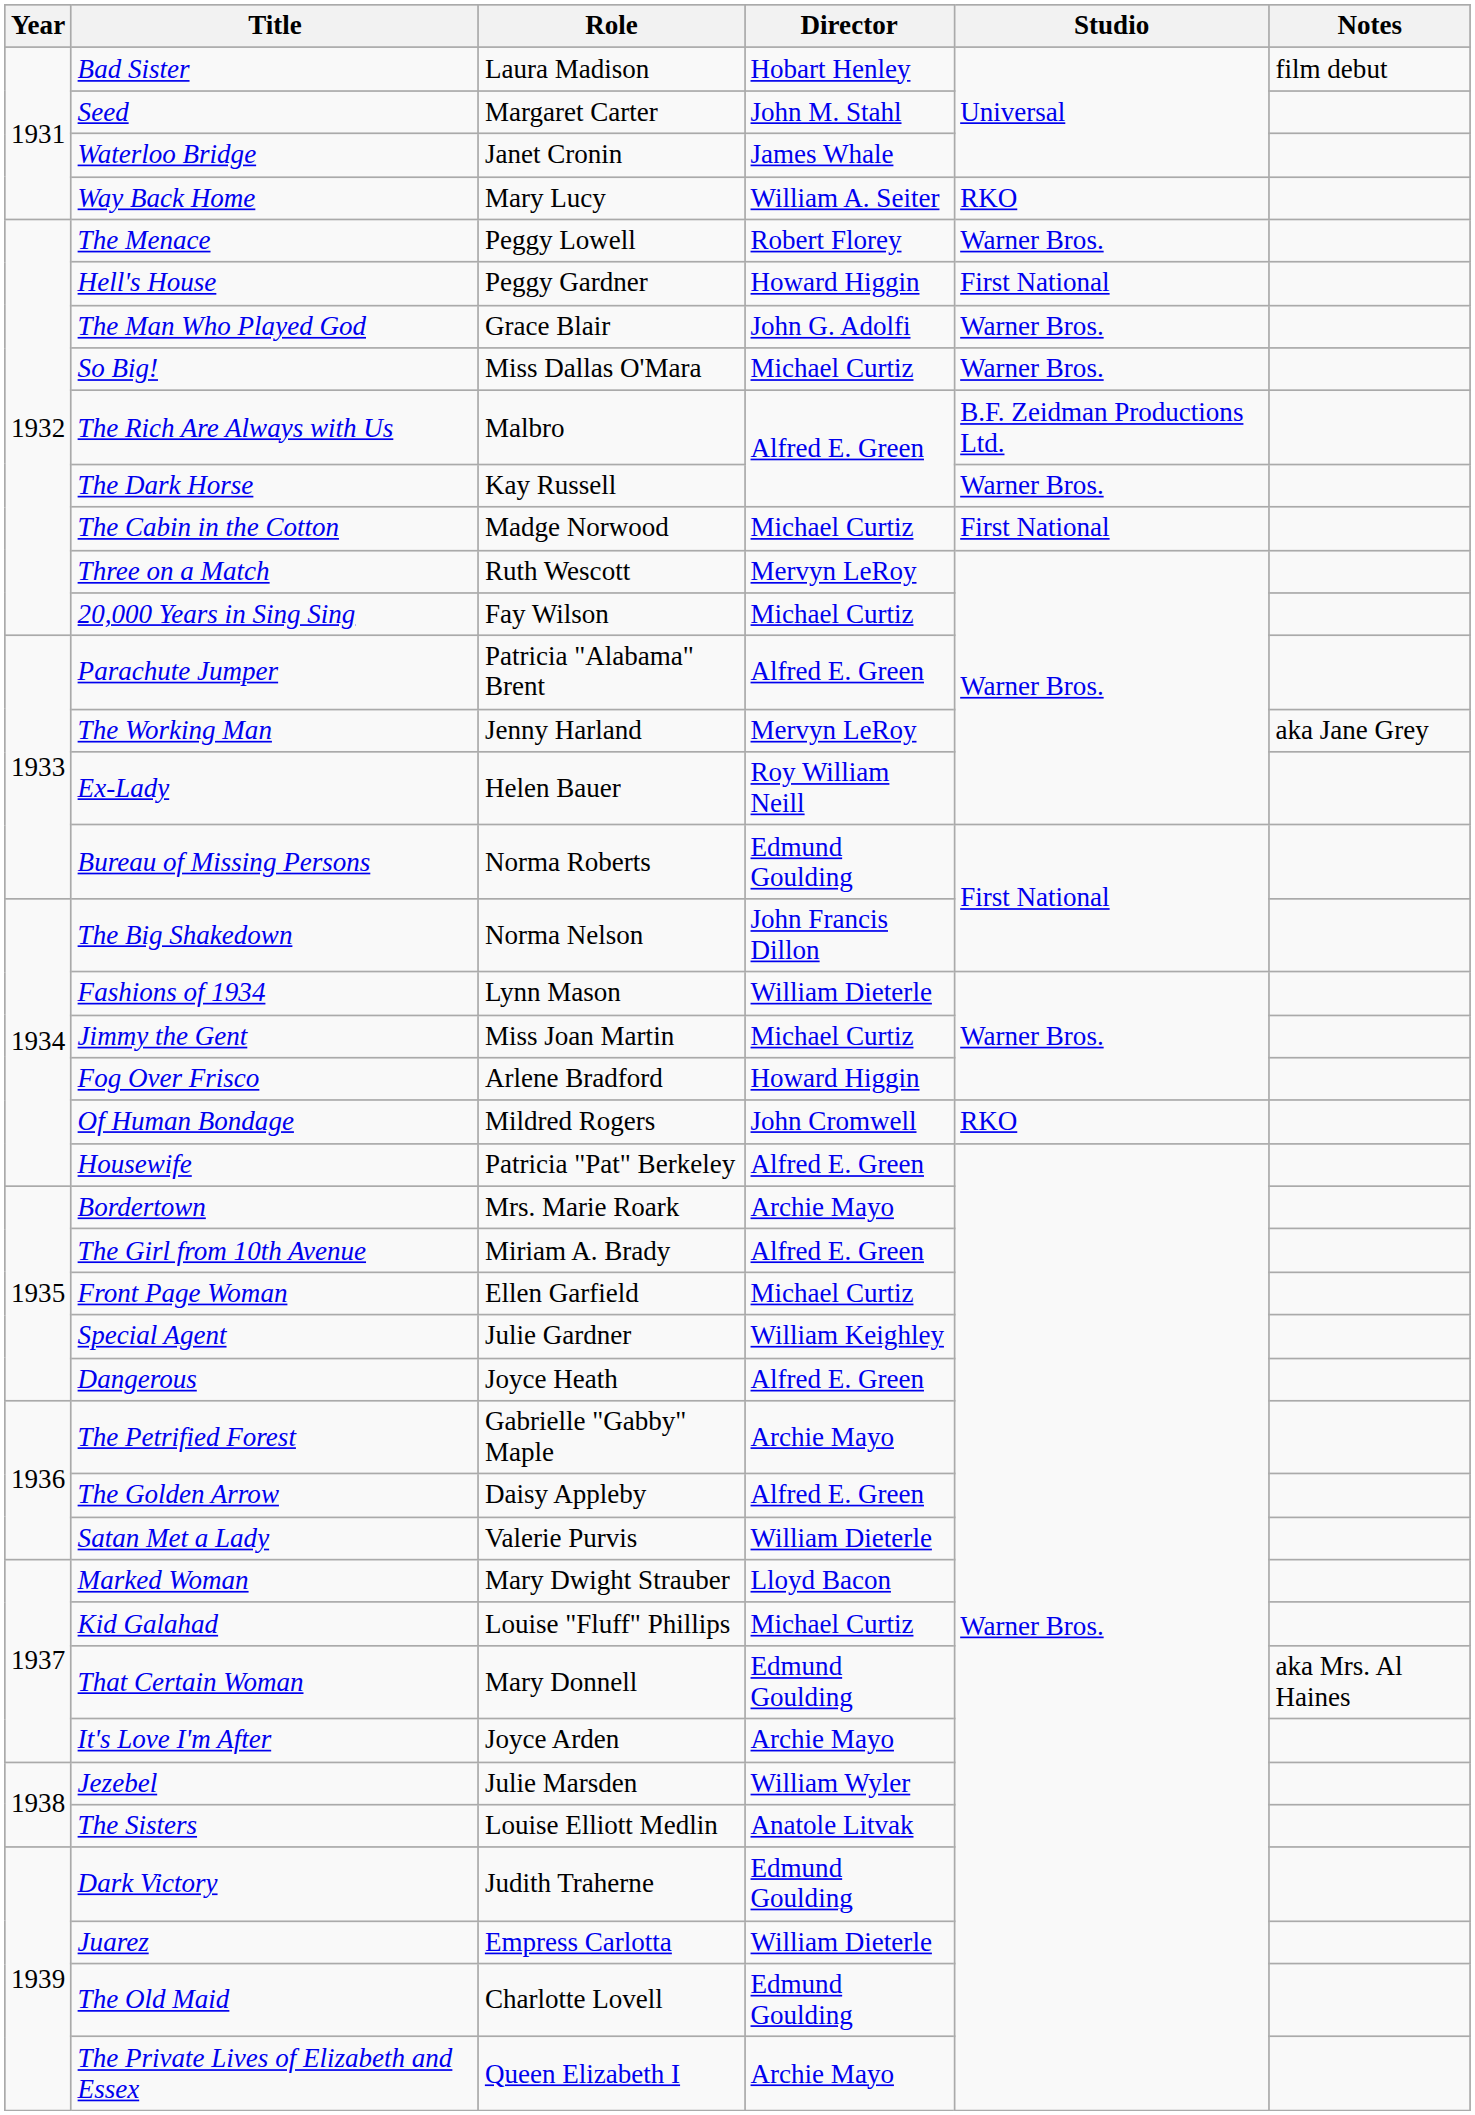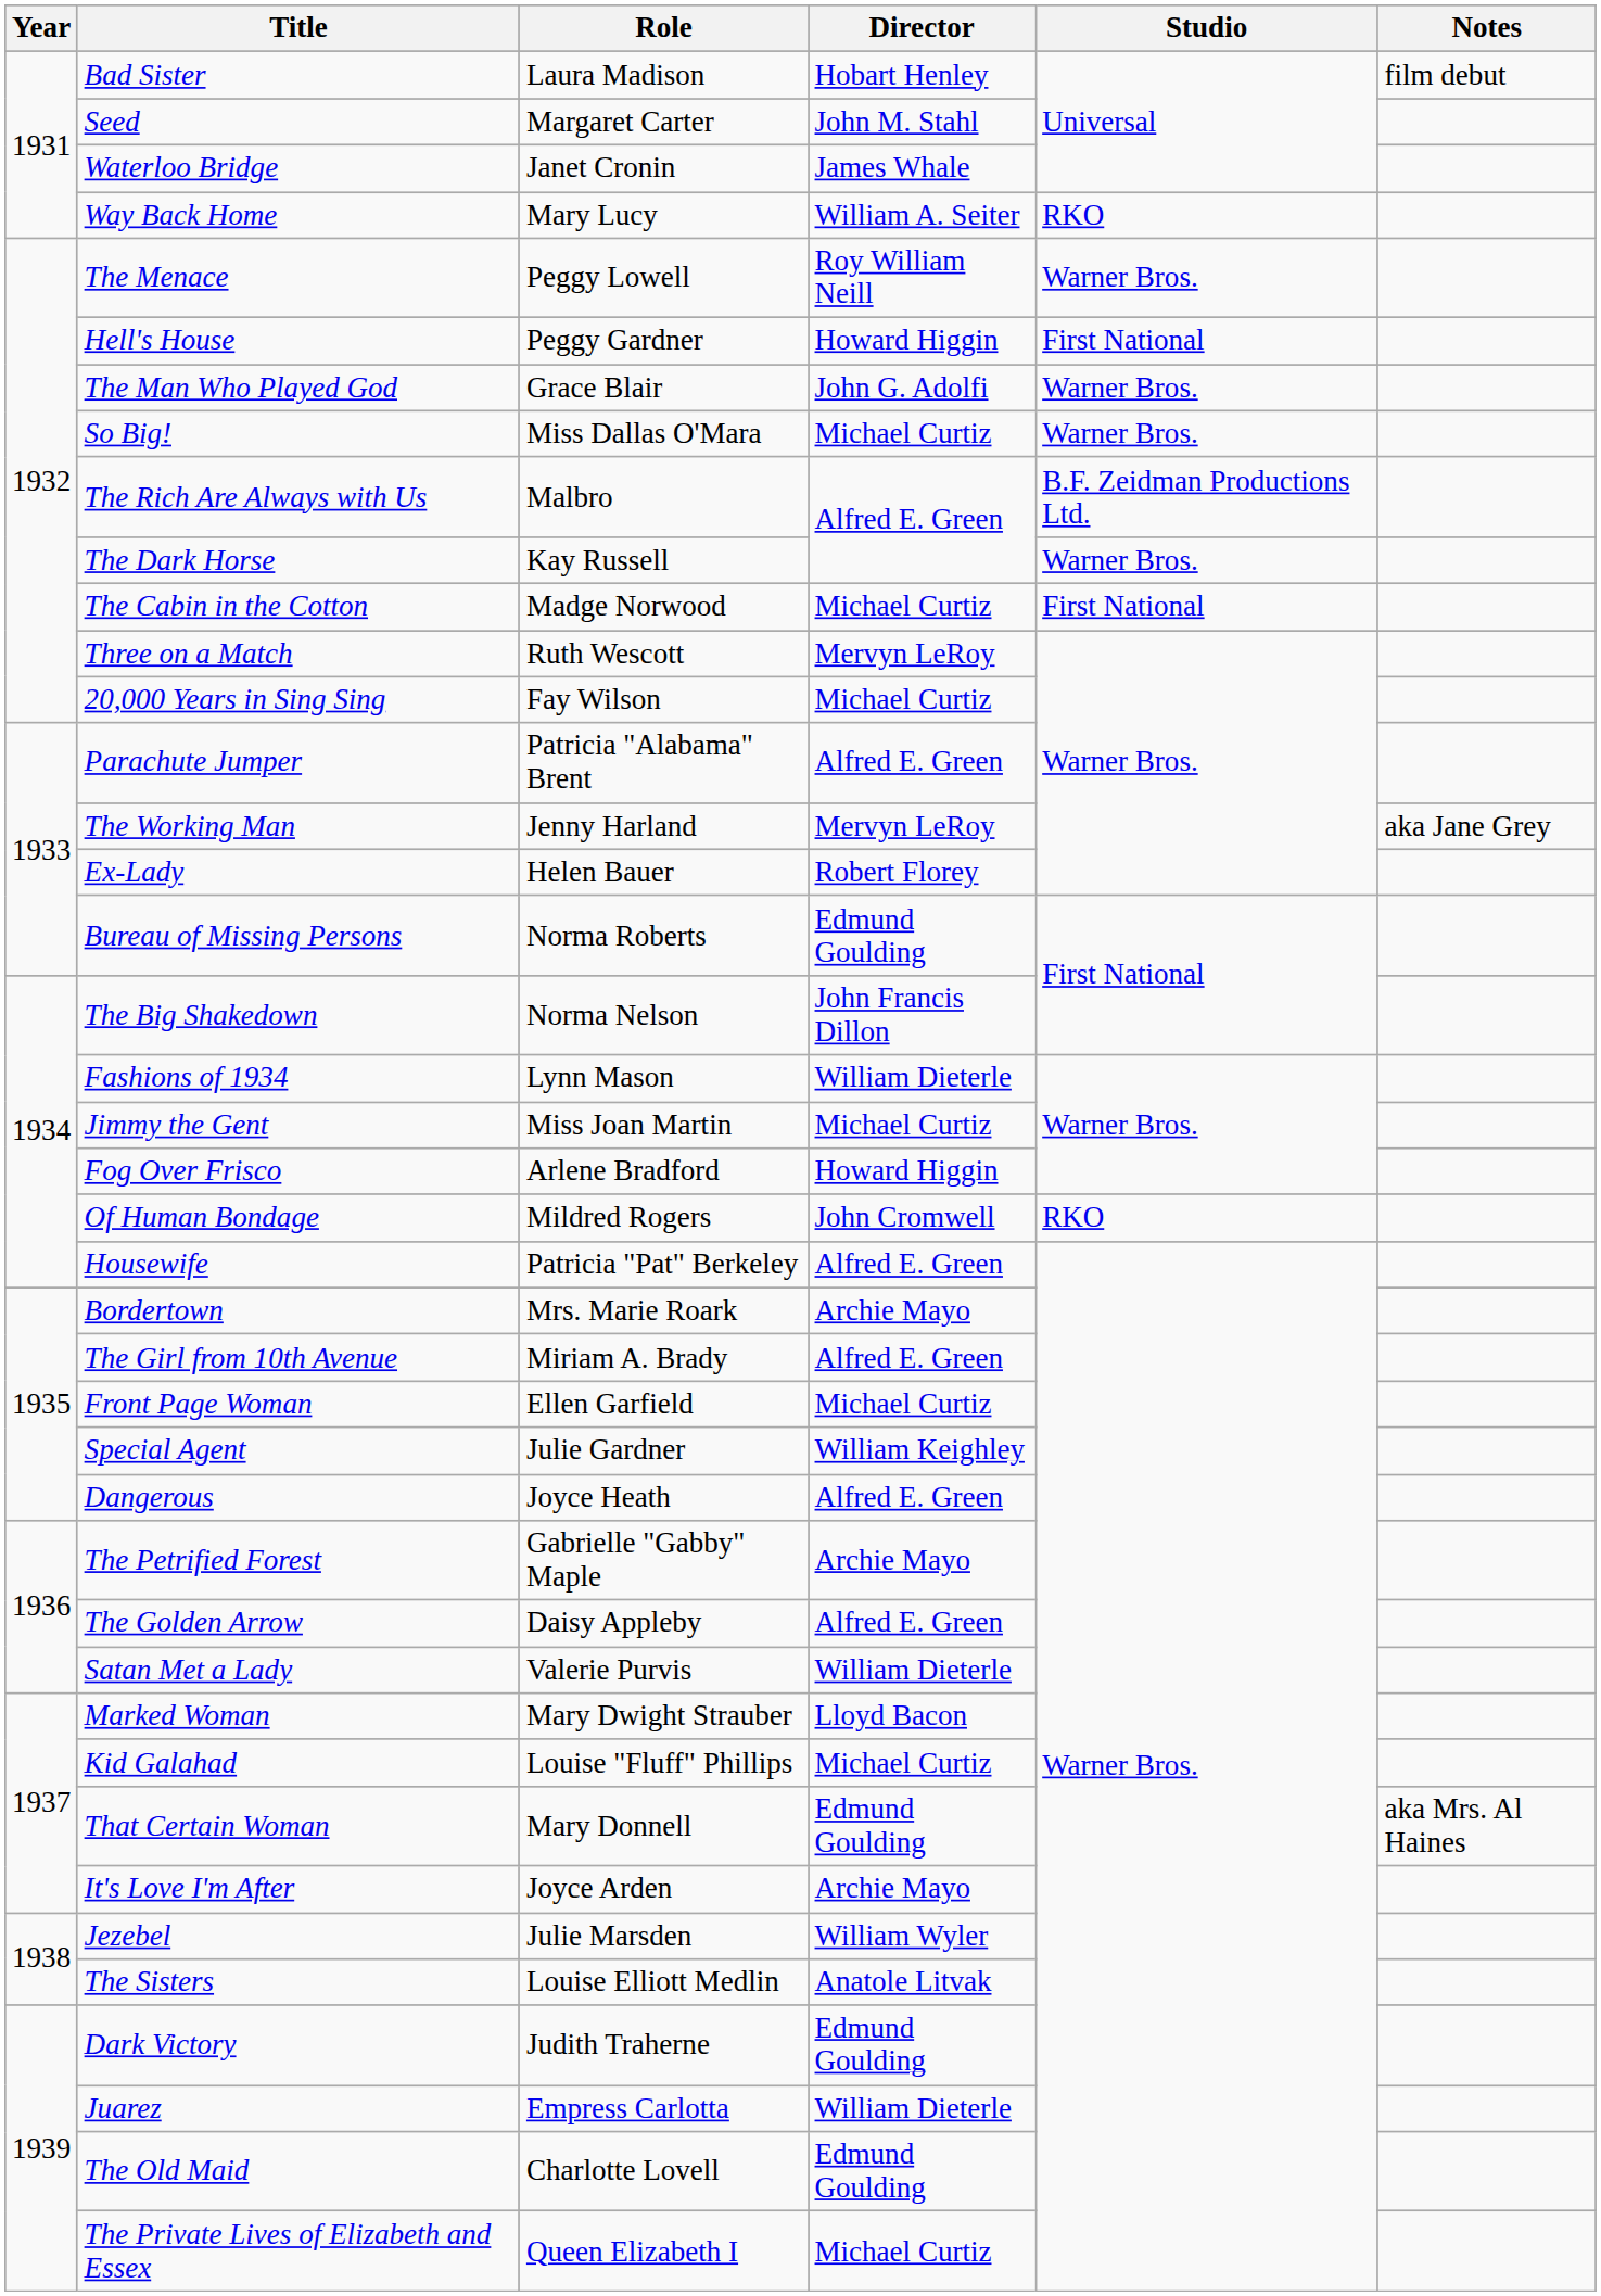 <table class="wikitable sortable">
 <tr>
 <th>Year</th>
 <th>Title</th>
 <th>Role</th>
 <th>Director</th>
 <th>Studio</th>
 <th class="unsortable">Notes</th>
 </tr>
 <tr>
 <td rowspan="4">1931</td>
 <td><em><a href='#'>Bad Sister</a></em></td>
 <td>Laura Madison</td>
 <td><a href='#'>Hobart Henley</a></td>
 <td rowspan="3"><a href='#'>Universal</a></td>
 <td>film debut</td>
 </tr>
 <tr>
 <td><em><a href='#'>Seed</a></em></td>
 <td>Margaret Carter</td>
 <td><a href='#'>John M. Stahl</a></td>
 <td></td>
 </tr>
 <tr>
 <td><em><a href='#'>Waterloo Bridge</a></em></td>
 <td>Janet Cronin</td>
 <td><a href='#'>James Whale</a></td>
 <td></td>
 </tr>
 <tr>
 <td><em><a href='#'>Way Back Home</a></em></td>
 <td>Mary Lucy</td>
 <td><a href='#'>William A. Seiter</a></td>
 <td><a href='#'>RKO</a></td>
 <td></td>
 </tr>
 <tr>
 <td rowspan="9">1932</td>
 <td data-sort-value="Menace, The"><em><a href='#'>The Menace</a></em></td>
 <td>Peggy Lowell</td>
-<td><a href='#'>Robert Florey</a></td>
+<td><a href='#'>Roy William Neill</a></td>
 <td><a href='#'>Warner Bros.</a></td>
 <td></td>
 </tr>
 <tr>
 <td><em><a href='#'>Hell's House</a></em></td>
 <td>Peggy Gardner</td>
 <td><a href='#'>Howard Higgin</a></td>
 <td><a href='#'>First National</a></td>
 <td></td>
 </tr>
 <tr>
 <td data-sort-value="Man Who Played God, The"><em><a href='#'>The Man Who Played God</a></em></td>
 <td>Grace Blair</td>
 <td><a href='#'>John G. Adolfi</a></td>
 <td><a href='#'>Warner Bros.</a></td>
 <td></td>
 </tr>
 <tr>
 <td><em><a href='#'>So Big!</a></em></td>
 <td>Miss Dallas O'Mara</td>
 <td><a href='#'>Michael Curtiz</a></td>
 <td><a href='#'>Warner Bros.</a></td>
 <td></td>
 </tr>
 <tr>
 <td data-sort-value="Rich Are Always with Us, The"><em><a href='#'>The Rich Are Always with Us</a></em></td>
 <td>Malbro</td>
 <td rowspan="2"><a href='#'>Alfred E. Green</a></td>
 <td><a href='#'>B.F. Zeidman Productions Ltd.</a></td>
 <td></td>
 </tr>
 <tr>
 <td data-sort-value="Dark Horse, The"><em><a href='#'>The Dark Horse</a></em></td>
 <td>Kay Russell</td>
 <td><a href='#'>Warner Bros.</a></td>
 <td></td>
 </tr>
 <tr>
 <td data-sort-value="Cabin in the Cotton, The"><em><a href='#'>The Cabin in the Cotton</a></em></td>
 <td>Madge Norwood</td>
 <td><a href='#'>Michael Curtiz</a></td>
 <td><a href='#'>First National</a></td>
 <td></td>
 </tr>
 <tr>
 <td><em><a href='#'>Three on a Match</a></em></td>
 <td>Ruth Wescott</td>
 <td><a href='#'>Mervyn LeRoy</a></td>
 <td rowspan="5"><a href='#'>Warner Bros.</a></td>
 <td></td>
 </tr>
 <tr>
 <td><em><a href='#'>20,000 Years in Sing Sing</a></em></td>
 <td>Fay Wilson</td>
 <td><a href='#'>Michael Curtiz</a></td>
 <td></td>
 </tr>
 <tr>
 <td rowspan="4">1933</td>
 <td><em><a href='#'>Parachute Jumper</a></em></td>
 <td>Patricia "Alabama" Brent</td>
 <td><a href='#'>Alfred E. Green</a></td>
 <td></td>
 </tr>
 <tr>
 <td data-sort-value="Working Man, The"><em><a href='#'>The Working Man</a></em></td>
 <td>Jenny Harland</td>
 <td><a href='#'>Mervyn LeRoy</a></td>
 <td>aka Jane Grey</td>
 </tr>
 <tr>
 <td><em><a href='#'>Ex-Lady</a></em></td>
 <td>Helen Bauer</td>
-<td><a href='#'>Roy William Neill</a></td>
+<td><a href='#'>Robert Florey</a></td>
 <td></td>
 </tr>
 <tr>
 <td><em><a href='#'>Bureau of Missing Persons</a></em></td>
 <td>Norma Roberts</td>
 <td><a href='#'>Edmund Goulding</a></td>
 <td rowspan="2"><a href='#'>First National</a></td>
 <td></td>
 </tr>
 <tr>
 <td rowspan="6">1934</td>
 <td data-sort-value="Big Shakedown, The"><em><a href='#'>The Big Shakedown</a></em></td>
 <td>Norma Nelson</td>
 <td><a href='#'>John Francis Dillon</a></td>
 <td></td>
 </tr>
 <tr>
 <td><em><a href='#'>Fashions of 1934</a></em></td>
 <td>Lynn Mason</td>
 <td><a href='#'>William Dieterle</a></td>
 <td rowspan="3"><a href='#'>Warner Bros.</a></td>
 <td></td>
 </tr>
 <tr>
 <td><em><a href='#'>Jimmy the Gent</a></em></td>
 <td>Miss Joan Martin</td>
 <td><a href='#'>Michael Curtiz</a></td>
 <td></td>
 </tr>
 <tr>
 <td><em><a href='#'>Fog Over Frisco</a></em></td>
 <td>Arlene Bradford</td>
 <td><a href='#'>Howard Higgin</a></td>
 <td></td>
 </tr>
 <tr>
 <td><em><a href='#'>Of Human Bondage</a></em></td>
 <td>Mildred Rogers</td>
 <td><a href='#'>John Cromwell</a></td>
 <td><a href='#'>RKO</a></td>
 <td></td>
 </tr>
 <tr>
 <td><em><a href='#'>Housewife</a></em></td>
 <td>Patricia "Pat" Berkeley</td>
 <td><a href='#'>Alfred E. Green</a></td>
 <td rowspan="19"><a href='#'>Warner Bros.</a></td>
 <td></td>
 </tr>
 <tr>
 <td rowspan="5">1935</td>
 <td><em><a href='#'>Bordertown</a></em></td>
 <td>Mrs. Marie Roark</td>
 <td><a href='#'>Archie Mayo</a></td>
 <td></td>
 </tr>
 <tr>
 <td data-sort-value="Girl from 10th Avenue, The"><em><a href='#'>The Girl from 10th Avenue</a></em></td>
 <td>Miriam A. Brady</td>
 <td><a href='#'>Alfred E. Green</a></td>
 <td></td>
 </tr>
 <tr>
 <td><em><a href='#'>Front Page Woman</a></em></td>
 <td>Ellen Garfield</td>
 <td><a href='#'>Michael Curtiz</a></td>
 <td></td>
 </tr>
 <tr>
 <td><em><a href='#'>Special Agent</a></em></td>
 <td>Julie Gardner</td>
 <td><a href='#'>William Keighley</a></td>
 <td></td>
 </tr>
 <tr>
 <td><em><a href='#'>Dangerous</a></em></td>
 <td>Joyce Heath</td>
 <td><a href='#'>Alfred E. Green</a></td>
 <td></td>
 </tr>
 <tr>
 <td rowspan="3">1936</td>
 <td data-sort-value="Petrified Forest, The"><em><a href='#'>The Petrified Forest</a></em></td>
 <td>Gabrielle "Gabby" Maple</td>
 <td><a href='#'>Archie Mayo</a></td>
 <td></td>
 </tr>
 <tr>
 <td data-sort-value="Golden Arrow, The"><em><a href='#'>The Golden Arrow</a></em></td>
 <td>Daisy Appleby</td>
 <td><a href='#'>Alfred E. Green</a></td>
 <td></td>
 </tr>
 <tr>
 <td><em><a href='#'>Satan Met a Lady</a></em></td>
 <td>Valerie Purvis</td>
 <td><a href='#'>William Dieterle</a></td>
 <td></td>
 </tr>
 <tr>
 <td rowspan="4">1937</td>
 <td><em><a href='#'>Marked Woman</a></em></td>
 <td>Mary Dwight Strauber</td>
 <td><a href='#'>Lloyd Bacon</a></td>
 <td></td>
 </tr>
 <tr>
 <td><em><a href='#'>Kid Galahad</a></em></td>
 <td>Louise "Fluff" Phillips</td>
 <td><a href='#'>Michael Curtiz</a></td>
 <td></td>
 </tr>
 <tr>
 <td><em><a href='#'>That Certain Woman</a></em></td>
 <td>Mary Donnell</td>
 <td><a href='#'>Edmund Goulding</a></td>
 <td>aka Mrs. Al Haines</td>
 </tr>
 <tr>
 <td><em><a href='#'>It's Love I'm After</a></em></td>
 <td>Joyce Arden</td>
 <td><a href='#'>Archie Mayo</a></td>
 <td></td>
 </tr>
 <tr>
 <td rowspan="2">1938</td>
 <td><em><a href='#'>Jezebel</a></em></td>
 <td>Julie Marsden</td>
 <td><a href='#'>William Wyler</a></td>
 <td></td>
 </tr>
 <tr>
 <td data-sort-value="Sisters, The"><em><a href='#'>The Sisters</a></em></td>
 <td>Louise Elliott Medlin</td>
 <td><a href='#'>Anatole Litvak</a></td>
 <td></td>
 </tr>
 <tr>
 <td rowspan="4">1939</td>
 <td><em><a href='#'>Dark Victory</a></em></td>
 <td>Judith Traherne</td>
 <td><a href='#'>Edmund Goulding</a></td>
 <td></td>
 </tr>
 <tr>
 <td><em><a href='#'>Juarez</a></em></td>
 <td><a href='#'>Empress Carlotta</a></td>
 <td><a href='#'>William Dieterle</a></td>
 <td></td>
 </tr>
 <tr>
 <td data-sort-value="Old Maid, The"><em><a href='#'>The Old Maid</a></em></td>
 <td>Charlotte Lovell</td>
 <td><a href='#'>Edmund Goulding</a></td>
 <td></td>
 </tr>
 <tr>
 <td data-sort-value="Private Lives of Elizabeth and Essex, The"><em><a href='#'>The Private Lives of Elizabeth and Essex</a></em></td>
 <td><a href='#'>Queen Elizabeth I</a></td>
-<td><a href='#'>Archie Mayo</a></td>
+<td><a href='#'>Michael Curtiz</a></td>
 <td></td>
 </tr>
 </table>
